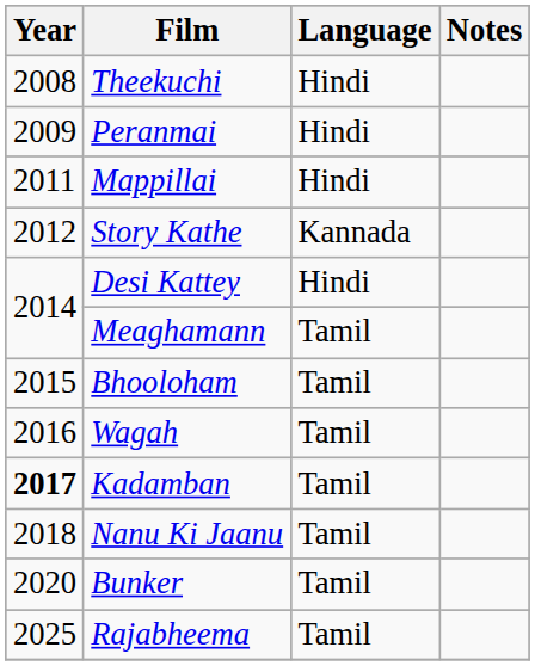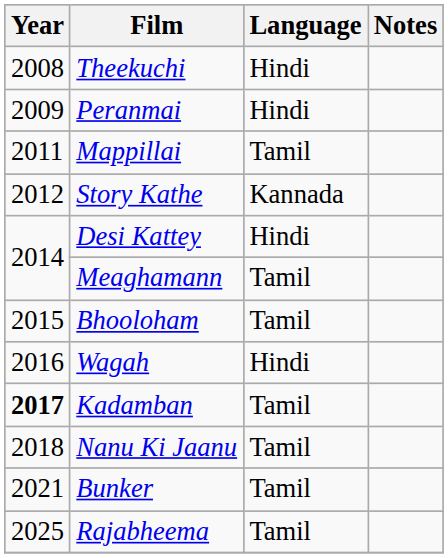 <table class="wikitable">
 <tr>
 <th>Year</th>
 <th>Film</th>
 <th>Language</th>
 <th>Notes</th>
 </tr>
 <tr>
 <td>2008</td>
 <td><em><a href='#'>Theekuchi</a></em></td>
 <td>Hindi</td>
 <td></td>
 </tr>
 <tr>
 <td>2009</td>
 <td><em><a href='#'>Peranmai</a></em></td>
 <td>Hindi</td>
 <td></td>
 </tr>
 <tr>
 <td>2011</td>
 <td><em><a href='#'>Mappillai</a></em></td>
-<td>Hindi</td>
+<td>Tamil</td>
 <td></td>
 </tr>
 <tr>
 <td>2012</td>
 <td><em><a href='#'>Story Kathe</a></em></td>
 <td>Kannada</td>
 <td></td>
 </tr>
 <tr>
 <td rowspan="2">2014</td>
 <td><em><a href='#'>Desi Kattey</a></em></td>
 <td>Hindi</td>
 <td></td>
 </tr>
 <tr>
 <td><em><a href='#'>Meaghamann</a></em></td>
 <td>Tamil</td>
 <td></td>
 </tr>
 <tr>
 <td>2015</td>
 <td><em><a href='#'>Bhooloham</a></em></td>
 <td>Tamil</td>
 <td></td>
 </tr>
 <tr>
 <td>2016</td>
 <td><em><a href='#'>Wagah</a></em></td>
-<td>Tamil</td>
+<td>Hindi</td>
 <td></td>
 </tr>
 <tr>
 <td><strong>2017</strong></td>
 <td><em><a href='#'>Kadamban</a></em></td>
 <td>Tamil</td>
 <td></td>
 </tr>
 <tr>
 <td>2018</td>
 <td><em><a href='#'>Nanu Ki Jaanu</a></em></td>
 <td>Tamil</td>
 <td></td>
 </tr>
 <tr>
-<td>2020</td>
+<td>2021</td>
 <td><em><a href='#'>Bunker</a></em></td>
 <td>Tamil</td>
 <td></td>
 </tr>
 <tr>
 <td>2025</td>
 <td><em><a href='#'>Rajabheema</a></em></td>
 <td>Tamil</td>
 <td></td>
 </tr>
 <tr>
 </tr>
 </table>
